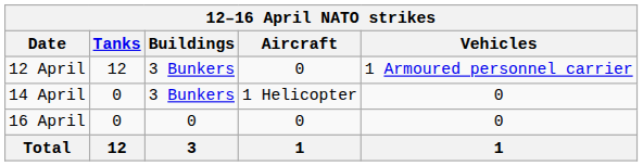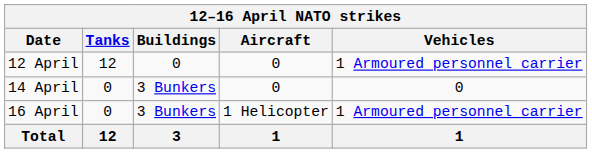 <table class="wikitable" style="font-size:100%;">
 <tr>
 <th colspan="7">12–16 April NATO strikes</th>
 </tr>
 <tr>
 <th>Date</th>
 <th><a href='#'>Tanks</a></th>
 <th>Buildings</th>
 <th>Aircraft</th>
 <th>Vehicles</th>
 </tr>
 <tr>
 <td>12 April<br></td>
 <td align=center>12</td>
-<td>3 <a href='#'>Bunkers</a></td>
+<td align=center>0</td>
 <td align=center>0</td>
 <td>1 <a href='#'>Armoured personnel carrier</a></td>
 </tr>
 <tr>
 <td>14 April<br></td>
 <td align=center>0</td>
 <td>3 <a href='#'>Bunkers</a></td>
-<td>1 Helicopter</td>
+<td align=center>0</td>
 <td align=center>0</td>
 </tr>
 <tr>
 <td>16 April<br></td>
 <td align=center>0</td>
-<td align=center>0</td>
-<td align=center>0</td>
-<td align=center>0</td>
+<td>3 <a href='#'>Bunkers</a></td>
+<td>1 Helicopter</td>
+<td>1 <a href='#'>Armoured personnel carrier</a></td>
 </tr>
 <tr>
 <th>Total</th>
 <th>12</th>
 <th>3</th>
 <th>1</th>
 <th>1</th>
 </tr>
 </table>
